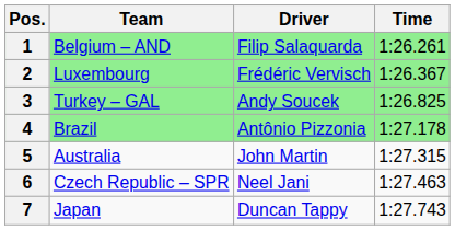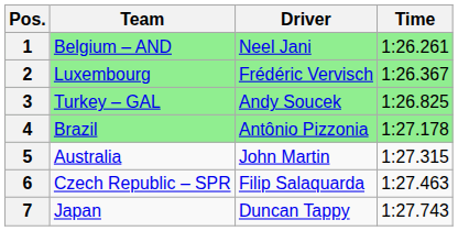 <table class=wikitable style="font-size:95%">
 <tr>
 <th>Pos.</th>
 <th>Team</th>
 <th>Driver</th>
 <th>Time</th>
 </tr>
 <tr style="background:lightgreen;">
 <th>1</th>
 <td> <a href='#'>Belgium – AND</a></td>
-<td> <a href='#'>Filip Salaquarda</a></td>
+<td> <a href='#'>Neel Jani</a></td>
 <td>1:26.261</td>
 </tr>
 <tr style="background:lightgreen;">
 <th>2</th>
 <td> <a href='#'>Luxembourg</a></td>
 <td> <a href='#'>Frédéric Vervisch</a></td>
 <td>1:26.367</td>
 </tr>
 <tr style="background:lightgreen;">
 <th>3</th>
 <td> <a href='#'>Turkey – GAL</a></td>
 <td> <a href='#'>Andy Soucek</a></td>
 <td>1:26.825</td>
 </tr>
 <tr style="background:lightgreen;">
 <th>4</th>
 <td> <a href='#'>Brazil</a></td>
 <td> <a href='#'>Antônio Pizzonia</a></td>
 <td>1:27.178</td>
 </tr>
 <tr>
 <th>5</th>
 <td> <a href='#'>Australia</a></td>
 <td> <a href='#'>John Martin</a></td>
 <td>1:27.315</td>
 </tr>
 <tr>
 <th>6</th>
 <td> <a href='#'>Czech Republic – SPR</a></td>
-<td> <a href='#'>Neel Jani</a></td>
+<td> <a href='#'>Filip Salaquarda</a></td>
 <td>1:27.463</td>
 </tr>
 <tr>
 <th>7</th>
 <td> <a href='#'>Japan</a></td>
 <td> <a href='#'>Duncan Tappy</a></td>
 <td>1:27.743</td>
 </tr>
 </table>
